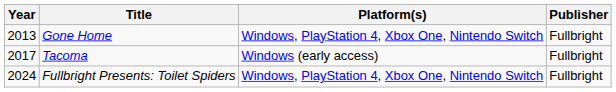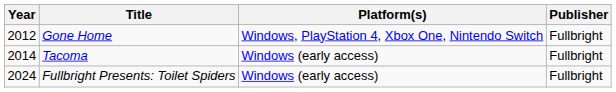 <table class="wikitable sortable">
 <tr>
 <th>Year</th>
 <th>Title</th>
 <th>Platform(s)</th>
 <th>Publisher</th>
 </tr>
 <tr>
-<td>2013</td>
+<td>2012</td>
 <td><em><a href='#'>Gone Home</a></em></td>
 <td><a href='#'>Windows</a>, <a href='#'>PlayStation 4</a>, <a href='#'>Xbox One</a>, <a href='#'>Nintendo Switch</a></td>
 <td>Fullbright</td>
 </tr>
 <tr>
-<td>2017</td>
+<td>2014</td>
 <td><em><a href='#'>Tacoma</a></em></td>
 <td><a href='#'>Windows</a> (early access)</td>
 <td>Fullbright</td>
 </tr>
 <tr>
 <td>2024</td>
 <td><em>Fullbright Presents: Toilet Spiders</em></td>
-<td><a href='#'>Windows</a>, <a href='#'>PlayStation 4</a>, <a href='#'>Xbox One</a>, <a href='#'>Nintendo Switch</a></td>
+<td><a href='#'>Windows</a> (early access)</td>
 <td>Fullbright</td>
 </tr>
 </table>
